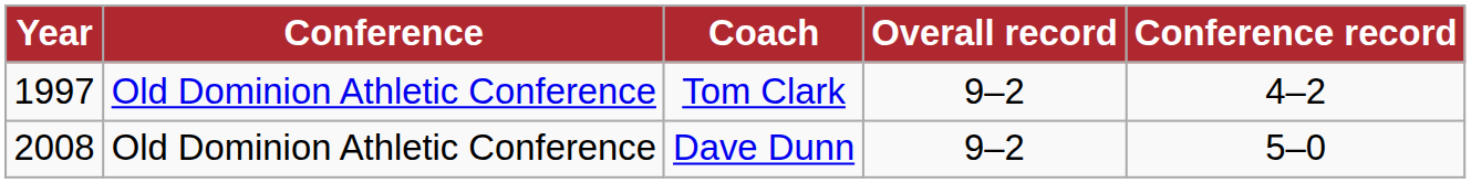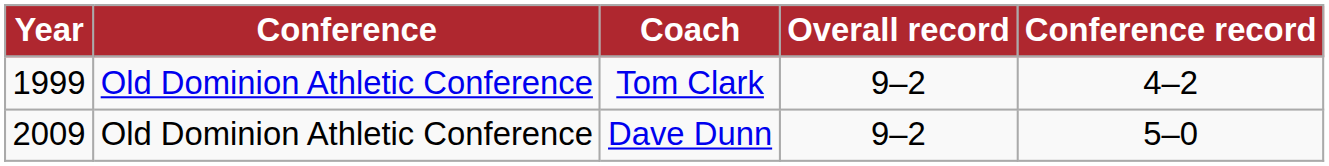 <table class="wikitable" style="text-align:center">
 <tr>
 <th style="background:#AF272F; color:white;">Year</th>
 <th style="background:#AF272F; color:white;">Conference</th>
 <th style="background:#AF272F; color:white;">Coach</th>
 <th style="background:#AF272F; color:white;">Overall record</th>
 <th style="background:#AF272F; color:white;">Conference record</th>
 </tr>
 <tr>
-<td>1997</td>
+<td>1999</td>
 <td><a href='#'>Old Dominion Athletic Conference</a></td>
 <td><a href='#'>Tom Clark</a></td>
 <td>9–2</td>
 <td>4–2</td>
 </tr>
 <tr>
-<td>2008</td>
+<td>2009</td>
 <td>Old Dominion Athletic Conference</td>
 <td><a href='#'>Dave Dunn</a></td>
 <td>9–2</td>
 <td>5–0</td>
 </tr>
 </table>
